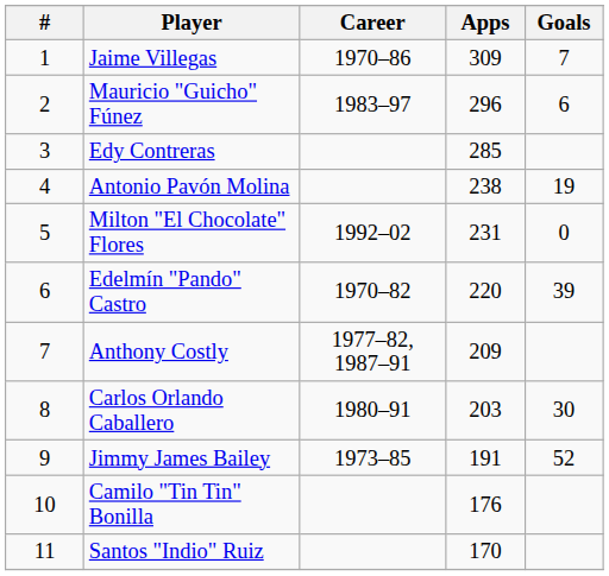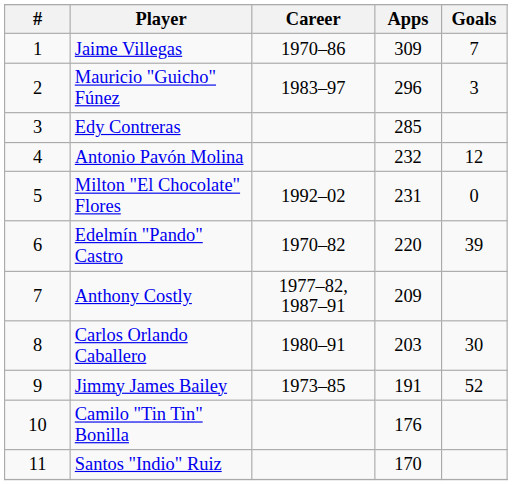 <table class="wikitable" style="text-align: center;">
 <tr>
 </tr>
 <tr>
 <th width=50px>#</th>
 <th width=150px>Player</th>
 <th width=100px>Career</th>
 <th width=50px>Apps</th>
 <th width=50px>Goals</th>
 </tr>
 <tr>
 <td>1</td>
 <td align=left><a href='#'>Jaime Villegas</a></td>
 <td>1970–86</td>
 <td>309</td>
 <td>7</td>
 </tr>
 <tr>
 <td>2</td>
 <td align=left><a href='#'>Mauricio "Guicho" Fúnez</a></td>
 <td>1983–97</td>
 <td>296</td>
-<td>6</td>
+<td>3</td>
 </tr>
 <tr>
 <td>3</td>
 <td align=left><a href='#'>Edy Contreras</a></td>
 <td></td>
 <td>285</td>
 <td></td>
 </tr>
 <tr>
 <td>4</td>
 <td align=left><a href='#'>Antonio Pavón Molina</a></td>
 <td></td>
-<td>238</td>
-<td>19</td>
+<td>232</td>
+<td>12</td>
 </tr>
 <tr>
 <td>5</td>
 <td align=left><a href='#'>Milton "El Chocolate" Flores</a></td>
 <td>1992–02</td>
 <td>231</td>
 <td>0</td>
 </tr>
 <tr>
 <td>6</td>
 <td align=left><a href='#'>Edelmín "Pando" Castro</a></td>
 <td>1970–82</td>
 <td>220</td>
 <td>39</td>
 </tr>
 <tr>
 <td>7</td>
 <td align=left><a href='#'>Anthony Costly</a></td>
 <td>1977–82, <br>1987–91</td>
 <td>209</td>
 <td></td>
 </tr>
 <tr>
 <td>8</td>
 <td align=left><a href='#'>Carlos Orlando Caballero</a></td>
 <td>1980–91</td>
 <td>203</td>
 <td>30</td>
 </tr>
 <tr>
 <td>9</td>
 <td align=left><a href='#'>Jimmy James Bailey</a></td>
 <td>1973–85</td>
 <td>191</td>
 <td>52</td>
 </tr>
 <tr>
 <td>10</td>
 <td align=left><a href='#'>Camilo "Tin Tin" Bonilla</a></td>
 <td></td>
 <td>176</td>
 <td></td>
 </tr>
 <tr>
 <td>11</td>
 <td align=left><a href='#'>Santos "Indio" Ruiz</a></td>
 <td></td>
 <td>170</td>
 <td></td>
 </tr>
 <tr>
 </tr>
 </table>
